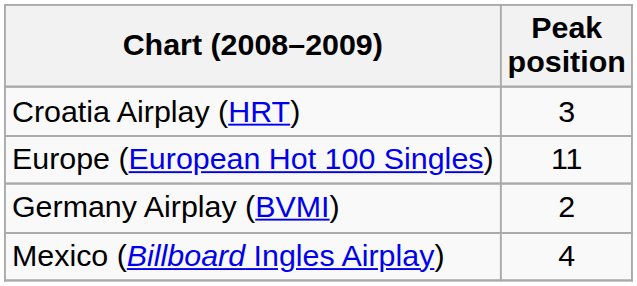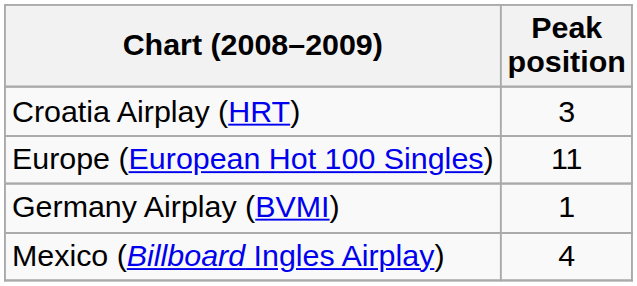 <table class="wikitable sortable">
 <tr>
 <th>Chart (2008–2009)</th>
 <th>Peak<br>position</th>
 </tr>
 <tr>
 </tr>
 <tr>
 </tr>
 <tr>
 </tr>
 <tr>
 </tr>
 <tr>
 </tr>
 <tr>
 </tr>
 <tr>
 <td>Croatia Airplay (<a href='#'>HRT</a>)</td>
 <td style="text-align:center;">3</td>
 </tr>
 <tr>
 </tr>
 <tr>
 </tr>
 <tr>
 <td>Europe (<a href='#'>European Hot 100 Singles</a>)</td>
 <td align="center">11</td>
 </tr>
 <tr>
 </tr>
 <tr>
 </tr>
 <tr>
 </tr>
 <tr>
 <td>Germany Airplay (<a href='#'>BVMI</a>)</td>
-<td align="center">2</td>
+<td align="center">1</td>
 </tr>
 <tr>
 </tr>
 <tr>
 </tr>
 <tr>
 </tr>
 <tr>
 <td>Mexico (<a href='#'><em>Billboard</em> Ingles Airplay</a>)</td>
 <td style="text-align:center;">4</td>
 </tr>
 <tr>
 </tr>
 <tr>
 </tr>
 <tr>
 </tr>
 <tr>
 </tr>
 <tr>
 </tr>
 <tr>
 </tr>
 <tr>
 </tr>
 <tr>
 </tr>
 <tr>
 </tr>
 <tr>
 </tr>
 <tr>
 </tr>
 <tr>
 </tr>
 </table>
